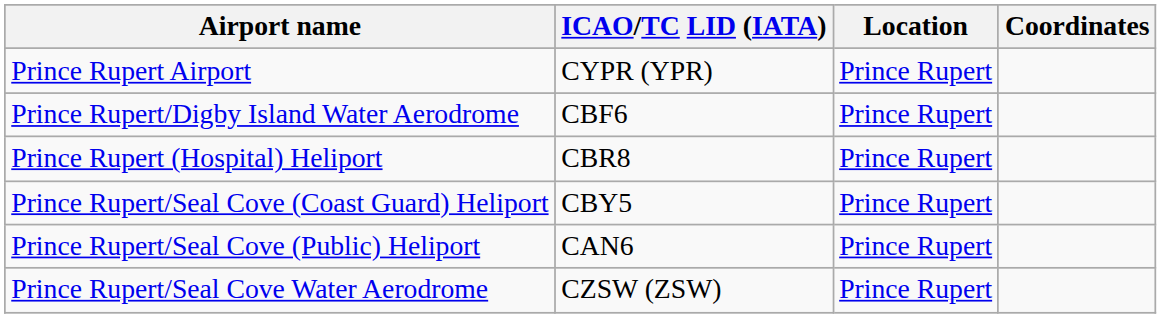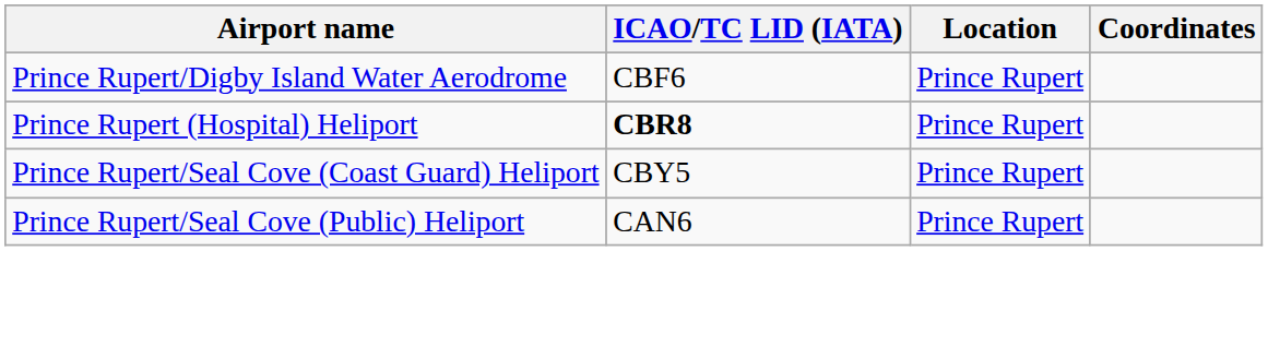 <table class="wikitable sortable" style="width:auto;">
 <tr>
 <th width="*">Airport name</th>
 <th width="*"><a href='#'>ICAO</a>/<a href='#'>TC</a> <a href='#'>LID</a> (<a href='#'>IATA</a>)</th>
 <th width="*">Location</th>
 <th width="*">Coordinates</th>
-</tr>
-<tr>
-<td><a href='#'>Prince Rupert Airport</a></td>
-<td>CYPR (YPR)</td>
-<td><a href='#'>Prince Rupert</a></td>
-<td></td>
 </tr>
 <tr>
 <td><a href='#'>Prince Rupert/Digby Island Water Aerodrome</a></td>
 <td>CBF6</td>
 <td><a href='#'>Prince Rupert</a></td>
 <td></td>
 </tr>
 <tr>
 <td><a href='#'>Prince Rupert (Hospital) Heliport</a></td>
-<td>CBR8</td>
+<td><strong>CBR8</strong></td>
 <td><a href='#'>Prince Rupert</a></td>
 <td></td>
 </tr>
 <tr>
 <td><a href='#'>Prince Rupert/Seal Cove (Coast Guard) Heliport</a></td>
 <td>CBY5</td>
 <td><a href='#'>Prince Rupert</a></td>
 <td></td>
 </tr>
 <tr>
 <td><a href='#'>Prince Rupert/Seal Cove (Public) Heliport</a></td>
 <td>CAN6</td>
 <td><a href='#'>Prince Rupert</a></td>
 <td></td>
 </tr>
-<tr>
-<td><a href='#'>Prince Rupert/Seal Cove Water Aerodrome</a></td>
-<td>CZSW (ZSW)</td>
-<td><a href='#'>Prince Rupert</a></td>
-<td></td>
-</tr>
 </table>
